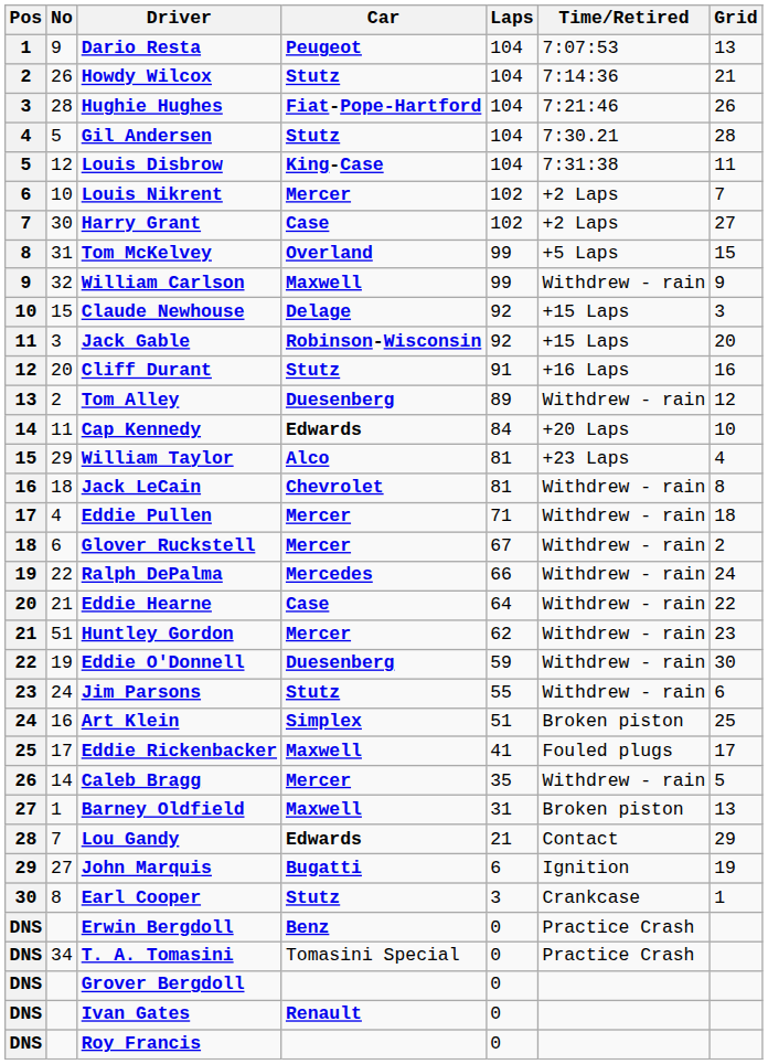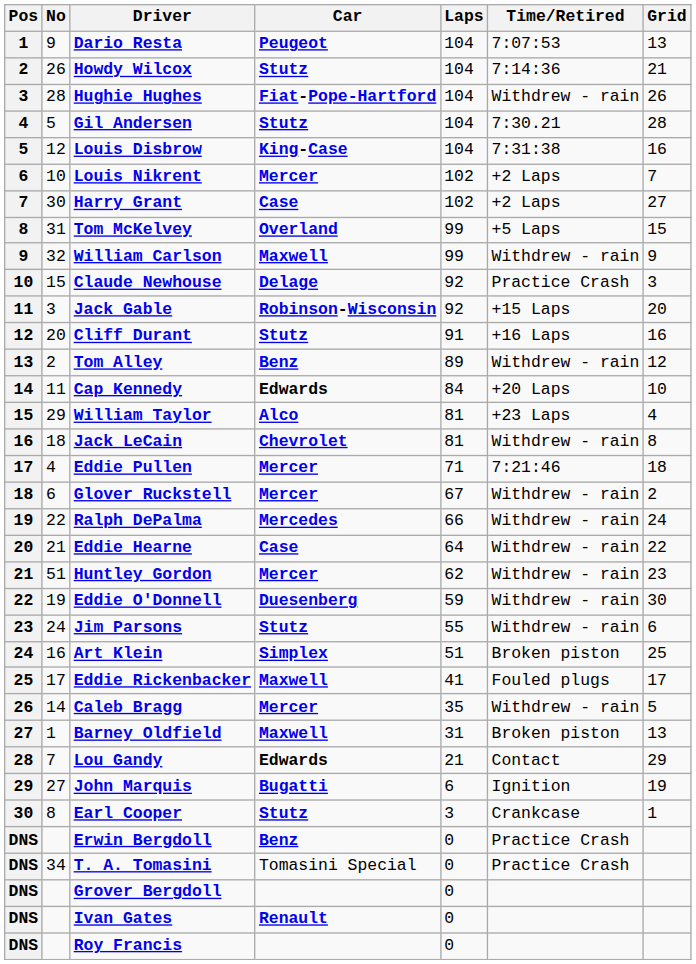 <table class="wikitable" style="font-size: 95%;">
 <tr>
 <th>Pos</th>
 <th>No</th>
 <th>Driver</th>
 <th>Car</th>
 <th>Laps</th>
 <th>Time/Retired</th>
 <th>Grid</th>
 </tr>
 <tr>
 <th>1</th>
 <td>9</td>
 <td> <strong><a href='#'>Dario Resta</a></strong></td>
 <td><strong><a href='#'>Peugeot</a></strong></td>
 <td>104</td>
 <td>7:07:53</td>
 <td>13</td>
 </tr>
 <tr>
 <th>2</th>
 <td>26</td>
 <td> <strong><a href='#'>Howdy Wilcox</a></strong></td>
 <td><strong><a href='#'>Stutz</a></strong></td>
 <td>104</td>
 <td>7:14:36</td>
 <td>21</td>
 </tr>
 <tr>
 <th>3</th>
 <td>28</td>
 <td> <strong><a href='#'>Hughie Hughes</a></strong></td>
 <td><strong><a href='#'>Fiat</a>-<a href='#'>Pope-Hartford</a></strong></td>
 <td>104</td>
-<td>7:21:46</td>
+<td>Withdrew - rain</td>
 <td>26</td>
 </tr>
 <tr>
 <th>4</th>
 <td>5</td>
 <td> <strong><a href='#'>Gil Andersen</a></strong></td>
 <td><strong><a href='#'>Stutz</a></strong></td>
 <td>104</td>
 <td>7:30.21</td>
 <td>28</td>
 </tr>
 <tr>
 <th>5</th>
 <td>12</td>
 <td> <strong><a href='#'>Louis Disbrow</a></strong></td>
 <td><strong><a href='#'>King</a>-<a href='#'>Case</a></strong></td>
 <td>104</td>
 <td>7:31:38</td>
-<td>11</td>
+<td>16</td>
 </tr>
 <tr>
 <th>6</th>
 <td>10</td>
 <td> <strong><a href='#'>Louis Nikrent</a></strong></td>
 <td><strong><a href='#'>Mercer</a></strong></td>
 <td>102</td>
 <td>+2 Laps</td>
 <td>7</td>
 </tr>
 <tr>
 <th>7</th>
 <td>30</td>
 <td> <strong><a href='#'>Harry Grant</a></strong></td>
 <td><strong><a href='#'>Case</a></strong></td>
 <td>102</td>
 <td>+2 Laps</td>
 <td>27</td>
 </tr>
 <tr>
 <th>8</th>
 <td>31</td>
 <td> <strong><a href='#'>Tom McKelvey</a></strong></td>
 <td><strong><a href='#'>Overland</a></strong></td>
 <td>99</td>
 <td>+5 Laps</td>
 <td>15</td>
 </tr>
 <tr>
 <th>9</th>
 <td>32</td>
 <td> <strong><a href='#'>William Carlson</a></strong></td>
 <td><strong><a href='#'>Maxwell</a></strong></td>
 <td>99</td>
 <td>Withdrew - rain</td>
 <td>9</td>
 </tr>
 <tr>
 <th>10</th>
 <td>15</td>
 <td> <strong><a href='#'>Claude Newhouse</a></strong></td>
 <td><strong><a href='#'>Delage</a></strong></td>
 <td>92</td>
-<td>+15 Laps</td>
+<td>Practice Crash</td>
 <td>3</td>
 </tr>
 <tr>
 <th>11</th>
 <td>3</td>
 <td> <strong><a href='#'>Jack Gable</a></strong></td>
 <td><strong><a href='#'>Robinson</a>-<a href='#'>Wisconsin</a></strong></td>
 <td>92</td>
 <td>+15 Laps</td>
 <td>20</td>
 </tr>
 <tr>
 <th>12</th>
 <td>20</td>
 <td> <strong><a href='#'>Cliff Durant</a></strong></td>
 <td><strong><a href='#'>Stutz</a></strong></td>
 <td>91</td>
 <td>+16 Laps</td>
 <td>16</td>
 </tr>
 <tr>
 <th>13</th>
 <td>2</td>
 <td> <strong><a href='#'>Tom Alley</a></strong></td>
-<td><strong><a href='#'>Duesenberg</a></strong></td>
+<td><strong><a href='#'>Benz</a></strong></td>
 <td>89</td>
 <td>Withdrew - rain</td>
 <td>12</td>
 </tr>
 <tr>
 <th>14</th>
 <td>11</td>
 <td> <strong><a href='#'>Cap Kennedy</a></strong></td>
 <td><strong>Edwards</strong></td>
 <td>84</td>
 <td>+20 Laps</td>
 <td>10</td>
 </tr>
 <tr>
 <th>15</th>
 <td>29</td>
 <td> <strong><a href='#'>William Taylor</a></strong></td>
 <td><strong><a href='#'>Alco</a></strong></td>
 <td>81</td>
 <td>+23 Laps</td>
 <td>4</td>
 </tr>
 <tr>
 <th>16</th>
 <td>18</td>
 <td> <strong><a href='#'>Jack LeCain</a></strong></td>
 <td><strong><a href='#'>Chevrolet</a></strong></td>
 <td>81</td>
 <td>Withdrew - rain</td>
 <td>8</td>
 </tr>
 <tr>
 <th>17</th>
 <td>4</td>
 <td> <strong><a href='#'>Eddie Pullen</a></strong></td>
 <td><strong><a href='#'>Mercer</a></strong></td>
 <td>71</td>
-<td>Withdrew - rain</td>
+<td>7:21:46</td>
 <td>18</td>
 </tr>
 <tr>
 <th>18</th>
 <td>6</td>
 <td> <strong><a href='#'>Glover Ruckstell</a></strong></td>
 <td><strong><a href='#'>Mercer</a></strong></td>
 <td>67</td>
 <td>Withdrew - rain</td>
 <td>2</td>
 </tr>
 <tr>
 <th>19</th>
 <td>22</td>
 <td> <strong><a href='#'>Ralph DePalma</a></strong></td>
 <td><strong><a href='#'>Mercedes</a></strong></td>
 <td>66</td>
 <td>Withdrew - rain</td>
 <td>24</td>
 </tr>
 <tr>
 <th>20</th>
 <td>21</td>
 <td> <strong><a href='#'>Eddie Hearne</a></strong></td>
 <td><strong><a href='#'>Case</a></strong></td>
 <td>64</td>
 <td>Withdrew - rain</td>
 <td>22</td>
 </tr>
 <tr>
 <th>21</th>
 <td>51</td>
 <td> <strong><a href='#'>Huntley Gordon</a></strong></td>
 <td><strong><a href='#'>Mercer</a></strong></td>
 <td>62</td>
 <td>Withdrew - rain</td>
 <td>23</td>
 </tr>
 <tr>
 <th>22</th>
 <td>19</td>
 <td> <strong><a href='#'>Eddie O'Donnell</a></strong></td>
 <td><strong><a href='#'>Duesenberg</a></strong></td>
 <td>59</td>
 <td>Withdrew - rain</td>
 <td>30</td>
 </tr>
 <tr>
 <th>23</th>
 <td>24</td>
 <td> <strong><a href='#'>Jim Parsons</a></strong></td>
 <td><strong><a href='#'>Stutz</a></strong></td>
 <td>55</td>
 <td>Withdrew - rain</td>
 <td>6</td>
 </tr>
 <tr>
 <th>24</th>
 <td>16</td>
 <td> <strong><a href='#'>Art Klein</a></strong></td>
 <td><strong><a href='#'>Simplex</a></strong></td>
 <td>51</td>
 <td>Broken piston</td>
 <td>25</td>
 </tr>
 <tr>
 <th>25</th>
 <td>17</td>
 <td> <strong><a href='#'>Eddie Rickenbacker</a></strong></td>
 <td><strong><a href='#'>Maxwell</a></strong></td>
 <td>41</td>
 <td>Fouled plugs</td>
 <td>17</td>
 </tr>
 <tr>
 <th>26</th>
 <td>14</td>
 <td> <strong><a href='#'>Caleb Bragg</a></strong></td>
 <td><strong><a href='#'>Mercer</a></strong></td>
 <td>35</td>
 <td>Withdrew - rain</td>
 <td>5</td>
 </tr>
 <tr>
 <th>27</th>
 <td>1</td>
 <td> <strong><a href='#'>Barney Oldfield</a></strong></td>
 <td><strong><a href='#'>Maxwell</a></strong></td>
 <td>31</td>
 <td>Broken piston</td>
 <td>13</td>
 </tr>
 <tr>
 <th>28</th>
 <td>7</td>
 <td> <strong><a href='#'>Lou Gandy</a></strong></td>
 <td><strong>Edwards</strong></td>
 <td>21</td>
 <td>Contact</td>
 <td>29</td>
 </tr>
 <tr>
 <th>29</th>
 <td>27</td>
 <td> <strong><a href='#'>John Marquis</a></strong></td>
 <td><strong><a href='#'>Bugatti</a></strong></td>
 <td>6</td>
 <td>Ignition</td>
 <td>19</td>
 </tr>
 <tr>
 <th>30</th>
 <td>8</td>
 <td> <strong><a href='#'>Earl Cooper</a></strong></td>
 <td><strong><a href='#'>Stutz</a></strong></td>
 <td>3</td>
 <td>Crankcase</td>
 <td>1</td>
 </tr>
 <tr>
 <th>DNS</th>
 <td></td>
 <td> <strong><a href='#'>Erwin Bergdoll</a></strong></td>
 <td><strong><a href='#'>Benz</a></strong></td>
 <td>0</td>
 <td>Practice Crash</td>
 <td></td>
 </tr>
 <tr>
 <th>DNS</th>
 <td>34</td>
 <td> <strong><a href='#'>T. A. Tomasini</a></strong></td>
 <td>Tomasini Special</td>
 <td>0</td>
 <td>Practice Crash</td>
 <td></td>
 </tr>
 <tr>
 <th>DNS</th>
 <td></td>
 <td> <strong><a href='#'>Grover Bergdoll</a></strong></td>
 <td></td>
 <td>0</td>
 <td></td>
 <td></td>
 </tr>
 <tr>
 <th>DNS</th>
 <td></td>
 <td> <strong><a href='#'>Ivan Gates</a></strong></td>
 <td><strong><a href='#'>Renault</a></strong></td>
 <td>0</td>
 <td></td>
 <td></td>
 </tr>
 <tr>
 <th>DNS</th>
 <td></td>
 <td> <strong><a href='#'>Roy Francis</a></strong></td>
 <td></td>
 <td>0</td>
 <td></td>
 <td></td>
 </tr>
 </table>
